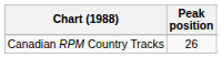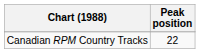 <table class="wikitable">
 <tr>
 <th align="left">Chart (1988)</th>
 <th align="center">Peak<br>position</th>
 </tr>
 <tr>
 </tr>
 <tr>
 <td align="left">Canadian <em>RPM</em> Country Tracks</td>
-<td align="center">26</td>
+<td align="center">22</td>
 </tr>
 </table>
